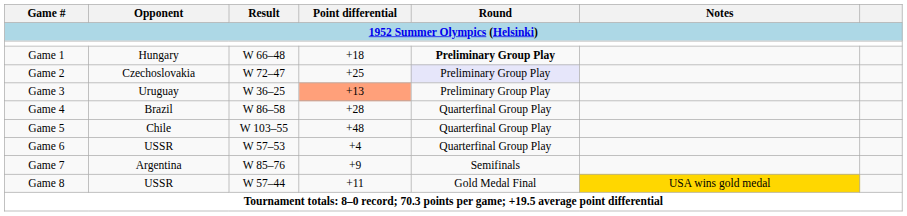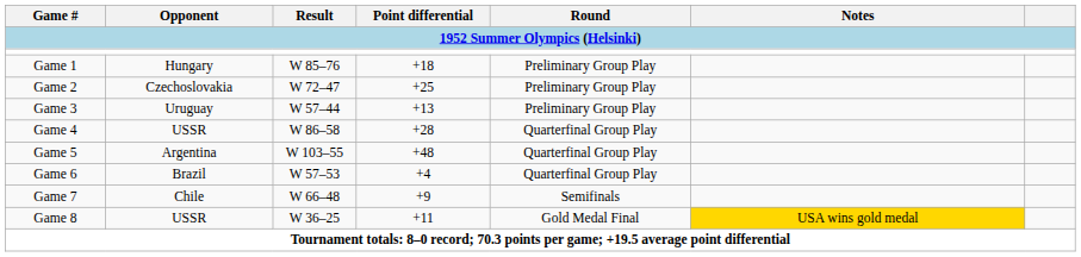 <table class="wikitable">
 <tr>
 <th width=6%>Game #</th>
 <th width=10%>Opponent</th>
 <th width=05%>Result</th>
 <th width=8%>Point differential</th>
 <th width=12%>Round</th>
 <th width=20%>Notes</th>
 <th width=3%></th>
 </tr>
 <tr>
 <td colspan="7"  style="text-align:center; background:lightblue;"><span><strong><a href='#'>1952 Summer Olympics</a> (<a href='#'>Helsinki</a>)</strong></span></td>
 </tr>
 <tr>
 <td colspan="7"  style="text-align:center; background:white;"></td>
 </tr>
 <tr>
 <td align=center>Game 1</td>
 <td align=center>Hungary</td>
-<td align=center>W 66–48</td>
+<td align=center>W 85–76</td>
 <td align=center>+18</td>
-<td align=center><strong>Preliminary Group Play</strong></td>
+<td align=center>Preliminary Group Play</td>
 <td align=center></td>
 <td align=center></td>
 </tr>
 <tr>
 <td align=center>Game 2</td>
 <td align=center>Czechoslovakia</td>
 <td align=center>W 72–47</td>
 <td align=center>+25</td>
-<td align=center style="background: lavender;">Preliminary Group Play</td>
+<td align=center>Preliminary Group Play</td>
 <td align=center></td>
 <td align=center></td>
 </tr>
 <tr>
 <td align=center>Game 3</td>
 <td align=center>Uruguay</td>
-<td align=center>W 36–25</td>
-<td align=center style="background: lightsalmon;">+13</td>
+<td align=center>W 57–44</td>
+<td align=center>+13</td>
 <td align=center>Preliminary Group Play</td>
 <td align=center></td>
 <td align=center></td>
 </tr>
 <tr>
 <td align=center>Game 4</td>
-<td align=center>Brazil</td>
+<td align=center>USSR</td>
 <td align=center>W 86–58</td>
 <td align=center>+28</td>
 <td align=center>Quarterfinal Group Play</td>
 <td align=center></td>
 <td align=center></td>
 </tr>
 <tr>
 <td align=center>Game 5</td>
-<td align=center>Chile</td>
+<td align=center>Argentina</td>
 <td align=center>W 103–55</td>
 <td align=center>+48</td>
 <td align=center>Quarterfinal Group Play</td>
 <td align=center></td>
 <td align=center></td>
 </tr>
 <tr>
 <td align=center>Game 6</td>
-<td align=center>USSR</td>
+<td align=center>Brazil</td>
 <td align=center>W 57–53</td>
 <td align=center>+4</td>
 <td align=center>Quarterfinal Group Play</td>
 <td align=center></td>
 <td align=center></td>
 </tr>
 <tr>
 <td align=center>Game 7</td>
-<td align=center>Argentina</td>
-<td align=center>W 85–76</td>
+<td align=center>Chile</td>
+<td align=center>W 66–48</td>
 <td align=center>+9</td>
 <td align=center>Semifinals</td>
 <td align=center></td>
 <td align=center></td>
 </tr>
 <tr>
 <td align=center>Game 8</td>
 <td align=center>USSR</td>
-<td align=center>W 57–44</td>
+<td align=center>W 36–25</td>
 <td align=center>+11</td>
 <td align=center>Gold Medal Final</td>
 <td style="text-align:center; background:gold;">USA wins gold medal </td>
 <td align=center></td>
 </tr>
 <tr>
 <td colspan="7"  style="text-align:center; background:white;"><span><strong>Tournament totals: 8–0 record; 70.3 points per game; +19.5 average point differential</strong></span></td>
 </tr>
 </table>
